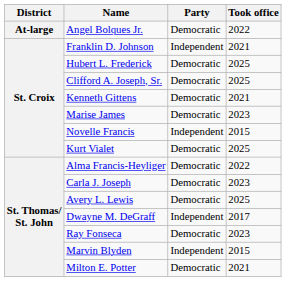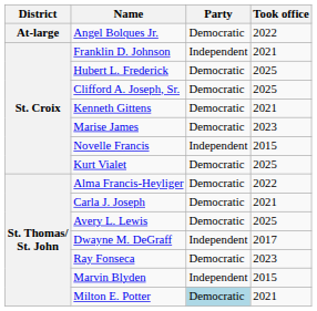 <table class=wikitable>
 <tr>
 <th>District</th>
 <th>Name</th>
 <th>Party</th>
 <th>Took office</th>
 </tr>
 <tr>
 <th>At-large</th>
 <td><a href='#'>Angel Bolques Jr.</a></td>
 <td>Democratic</td>
 <td>2022</td>
 </tr>
 <tr>
 <th rowspan=7>St. Croix</th>
 <td><a href='#'>Franklin D. Johnson</a></td>
 <td>Independent</td>
 <td>2021</td>
 </tr>
 <tr>
 <td><a href='#'>Hubert L. Frederick</a></td>
 <td>Democratic</td>
 <td>2025</td>
 </tr>
 <tr>
 <td><a href='#'>Clifford A. Joseph, Sr.</a></td>
 <td>Democratic</td>
 <td>2025</td>
 </tr>
 <tr>
 <td><a href='#'>Kenneth Gittens</a></td>
 <td>Democratic</td>
 <td>2021</td>
 </tr>
 <tr>
 <td><a href='#'>Marise James</a></td>
 <td>Democratic</td>
 <td>2023</td>
 </tr>
 <tr>
 <td><a href='#'>Novelle Francis</a></td>
 <td>Independent</td>
 <td>2015</td>
 </tr>
 <tr>
 <td><a href='#'>Kurt Vialet</a></td>
 <td>Democratic</td>
 <td>2025</td>
 </tr>
 <tr>
 <th rowspan=7>St. Thomas/<br>St. John</th>
 <td><a href='#'>Alma Francis-Heyliger</a></td>
 <td>Democratic</td>
 <td>2022</td>
 </tr>
 <tr>
 <td><a href='#'>Carla J. Joseph</a></td>
 <td>Democratic</td>
-<td>2023</td>
+<td>2021</td>
 </tr>
 <tr>
 <td><a href='#'>Avery L. Lewis</a></td>
 <td>Democratic</td>
 <td>2025</td>
 </tr>
 <tr>
 <td><a href='#'>Dwayne M. DeGraff</a></td>
 <td>Independent</td>
 <td>2017</td>
 </tr>
 <tr>
 <td><a href='#'>Ray Fonseca</a></td>
 <td>Democratic</td>
 <td>2023</td>
 </tr>
 <tr>
 <td><a href='#'>Marvin Blyden</a></td>
 <td>Independent</td>
 <td>2015</td>
 </tr>
 <tr>
 <td><a href='#'>Milton E. Potter</a></td>
-<td>Democratic</td>
+<td style="background: lightblue;">Democratic</td>
 <td>2021</td>
 </tr>
 </table>
